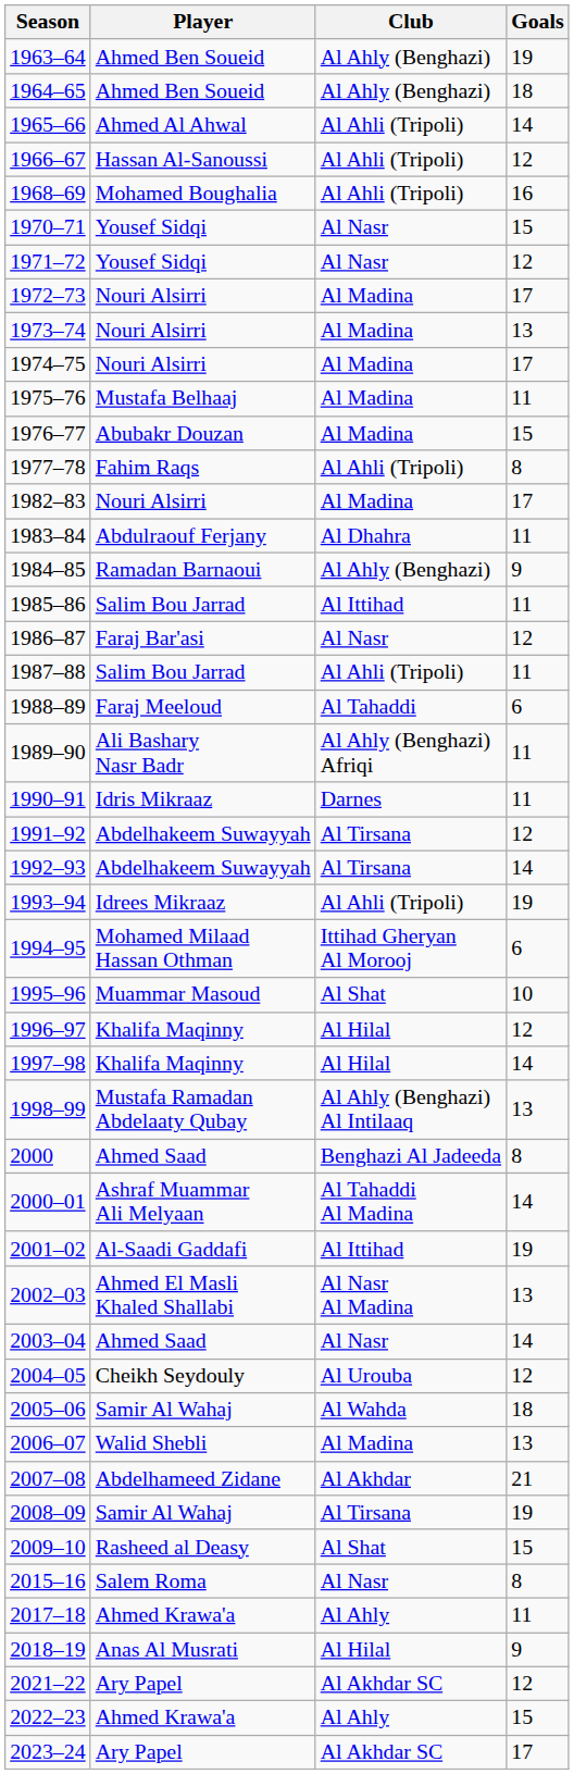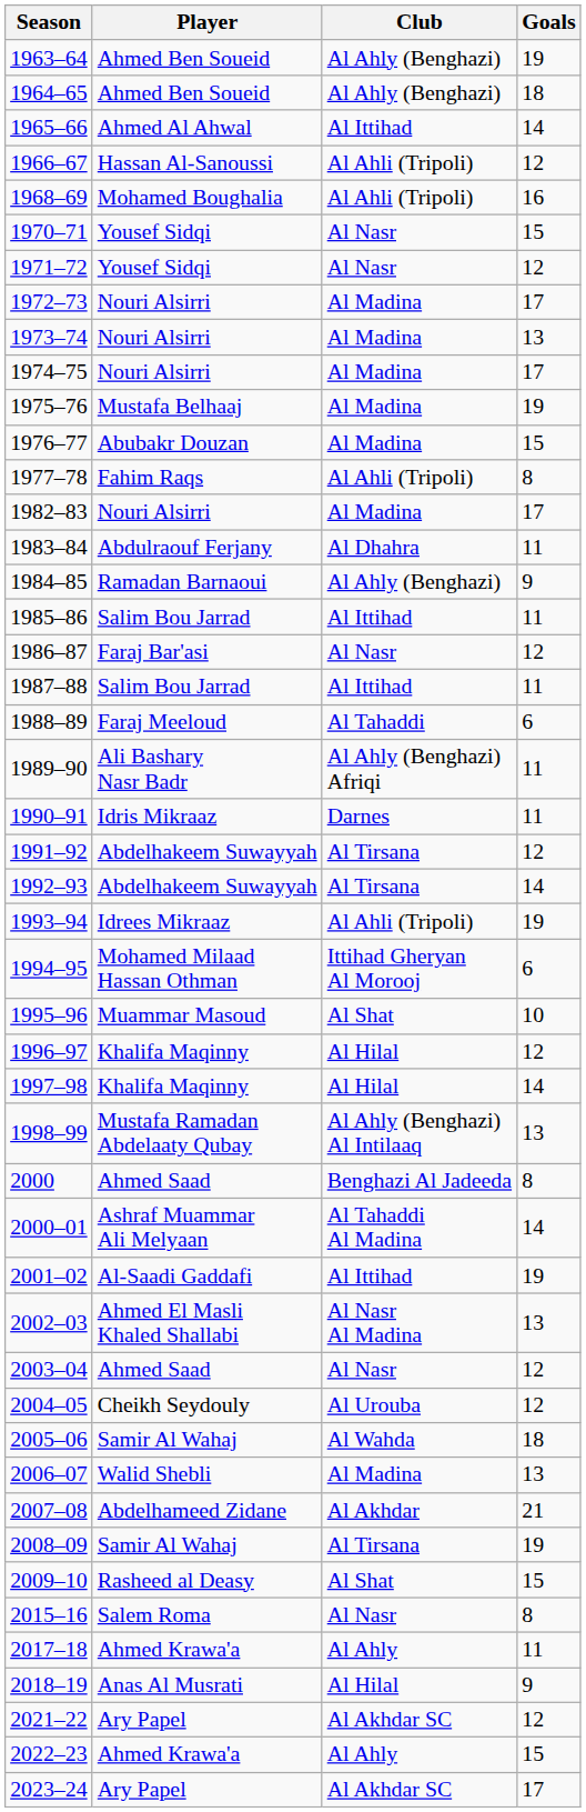 <table class="wikitable sortable mw-collapsible">
 <tr>
 <th>Season</th>
 <th>Player</th>
 <th>Club</th>
 <th>Goals</th>
 </tr>
 <tr>
 <td><a href='#'>1963–64</a></td>
 <td style="text-align:left;"> <a href='#'>Ahmed Ben Soueid</a></td>
 <td><a href='#'>Al Ahly</a> (Benghazi)</td>
 <td>19</td>
 </tr>
 <tr>
 <td><a href='#'>1964–65</a></td>
 <td style="text-align:left;"> <a href='#'>Ahmed Ben Soueid</a></td>
 <td><a href='#'>Al Ahly</a> (Benghazi)</td>
 <td>18</td>
 </tr>
 <tr>
 <td><a href='#'>1965–66</a></td>
 <td style="text-align:left;"> <a href='#'>Ahmed Al Ahwal</a></td>
-<td><a href='#'>Al Ahli</a> (Tripoli)</td>
+<td><a href='#'>Al Ittihad</a></td>
 <td>14</td>
 </tr>
 <tr>
 <td><a href='#'>1966–67</a></td>
 <td style="text-align:left;"> <a href='#'>Hassan Al-Sanoussi</a></td>
 <td><a href='#'>Al Ahli</a> (Tripoli)</td>
 <td>12</td>
 </tr>
 <tr>
 <td><a href='#'>1968–69</a></td>
 <td style="text-align:left;"> <a href='#'>Mohamed Boughalia</a></td>
 <td><a href='#'>Al Ahli</a> (Tripoli)</td>
 <td>16</td>
 </tr>
 <tr>
 <td><a href='#'>1970–71</a></td>
 <td style="text-align:left;"> <a href='#'>Yousef Sidqi</a></td>
 <td><a href='#'>Al Nasr</a></td>
 <td>15</td>
 </tr>
 <tr>
 <td><a href='#'>1971–72</a></td>
 <td style="text-align:left;"> <a href='#'>Yousef Sidqi</a></td>
 <td><a href='#'>Al Nasr</a></td>
 <td>12</td>
 </tr>
 <tr>
 <td><a href='#'>1972–73</a></td>
 <td style="text-align:left;"> <a href='#'>Nouri Alsirri</a></td>
 <td><a href='#'>Al Madina</a></td>
 <td>17</td>
 </tr>
 <tr>
 <td><a href='#'>1973–74</a></td>
 <td style="text-align:left;"> <a href='#'>Nouri Alsirri</a></td>
 <td><a href='#'>Al Madina</a></td>
 <td>13</td>
 </tr>
 <tr>
 <td>1974–75</td>
 <td style="text-align:left;"> <a href='#'>Nouri Alsirri</a></td>
 <td><a href='#'>Al Madina</a></td>
 <td>17</td>
 </tr>
 <tr>
 <td>1975–76</td>
 <td style="text-align:left;"> <a href='#'>Mustafa Belhaaj</a></td>
 <td><a href='#'>Al Madina</a></td>
-<td>11</td>
+<td>19</td>
 </tr>
 <tr>
 <td>1976–77</td>
 <td style="text-align:left;"> <a href='#'>Abubakr Douzan</a></td>
 <td><a href='#'>Al Madina</a></td>
 <td>15</td>
 </tr>
 <tr>
 <td>1977–78</td>
 <td style="text-align:left;"> <a href='#'>Fahim Raqs</a></td>
 <td><a href='#'>Al Ahli</a> (Tripoli)</td>
 <td>8</td>
 </tr>
 <tr>
 <td>1982–83</td>
 <td style="text-align:left;"> <a href='#'>Nouri Alsirri</a></td>
 <td><a href='#'>Al Madina</a></td>
 <td>17</td>
 </tr>
 <tr>
 <td>1983–84</td>
 <td style="text-align:left;"> <a href='#'>Abdulraouf Ferjany</a></td>
 <td><a href='#'>Al Dhahra</a></td>
 <td>11</td>
 </tr>
 <tr>
 <td>1984–85</td>
 <td style="text-align:left;"> <a href='#'>Ramadan Barnaoui</a></td>
 <td><a href='#'>Al Ahly</a> (Benghazi)</td>
 <td>9</td>
 </tr>
 <tr>
 <td>1985–86</td>
 <td style="text-align:left;"> <a href='#'>Salim Bou Jarrad</a></td>
 <td><a href='#'>Al Ittihad</a></td>
 <td>11</td>
 </tr>
 <tr>
 <td>1986–87</td>
 <td style="text-align:left;"> <a href='#'>Faraj Bar'asi</a></td>
 <td><a href='#'>Al Nasr</a></td>
 <td>12</td>
 </tr>
 <tr>
 <td>1987–88</td>
 <td style="text-align:left;"> <a href='#'>Salim Bou Jarrad</a></td>
-<td><a href='#'>Al Ahli</a> (Tripoli)</td>
+<td><a href='#'>Al Ittihad</a></td>
 <td>11</td>
 </tr>
 <tr>
 <td>1988–89</td>
 <td style="text-align:left;"> <a href='#'>Faraj Meeloud</a></td>
 <td><a href='#'>Al Tahaddi</a></td>
 <td>6</td>
 </tr>
 <tr>
 <td>1989–90</td>
 <td style="text-align:left;"> <a href='#'>Ali Bashary</a> <br>  <a href='#'>Nasr Badr</a></td>
 <td><a href='#'>Al Ahly</a> (Benghazi) <br> Afriqi</td>
 <td>11</td>
 </tr>
 <tr>
 <td><a href='#'>1990–91</a></td>
 <td style="text-align:left;"> <a href='#'>Idris Mikraaz</a></td>
 <td><a href='#'>Darnes</a></td>
 <td>11</td>
 </tr>
 <tr>
 <td><a href='#'>1991–92</a></td>
 <td style="text-align:left;"> <a href='#'>Abdelhakeem Suwayyah</a></td>
 <td><a href='#'>Al Tirsana</a></td>
 <td>12</td>
 </tr>
 <tr>
 <td><a href='#'>1992–93</a></td>
 <td style="text-align:left;"> <a href='#'>Abdelhakeem Suwayyah</a></td>
 <td><a href='#'>Al Tirsana</a></td>
 <td>14</td>
 </tr>
 <tr>
 <td><a href='#'>1993–94</a></td>
 <td style="text-align:left;"> <a href='#'>Idrees Mikraaz</a></td>
 <td><a href='#'>Al Ahli</a> (Tripoli)</td>
 <td>19</td>
 </tr>
 <tr>
 <td><a href='#'>1994–95</a></td>
 <td style="text-align:left;"> <a href='#'>Mohamed Milaad</a> <br>  <a href='#'>Hassan Othman</a></td>
 <td><a href='#'>Ittihad Gheryan</a> <br> <a href='#'>Al Morooj</a></td>
 <td>6</td>
 </tr>
 <tr>
 <td><a href='#'>1995–96</a></td>
 <td style="text-align:left;"> <a href='#'>Muammar Masoud</a></td>
 <td><a href='#'>Al Shat</a></td>
 <td>10</td>
 </tr>
 <tr>
 <td><a href='#'>1996–97</a></td>
 <td style="text-align:left;"> <a href='#'>Khalifa Maqinny</a></td>
 <td><a href='#'>Al Hilal</a></td>
 <td>12</td>
 </tr>
 <tr>
 <td><a href='#'>1997–98</a></td>
 <td style="text-align:left;"> <a href='#'>Khalifa Maqinny</a></td>
 <td><a href='#'>Al Hilal</a></td>
 <td>14</td>
 </tr>
 <tr>
 <td><a href='#'>1998–99</a></td>
 <td style="text-align:left;"> <a href='#'>Mustafa Ramadan</a> <br>  <a href='#'>Abdelaaty Qubay</a></td>
 <td><a href='#'>Al Ahly</a> (Benghazi) <br> <a href='#'>Al Intilaaq</a></td>
 <td>13</td>
 </tr>
 <tr>
 <td><a href='#'>2000</a></td>
 <td style="text-align:left;"> <a href='#'>Ahmed Saad</a></td>
 <td><a href='#'>Benghazi Al Jadeeda</a></td>
 <td>8</td>
 </tr>
 <tr>
 <td><a href='#'>2000–01</a></td>
 <td style="text-align:left;"> <a href='#'>Ashraf Muammar</a> <br>  <a href='#'>Ali Melyaan</a></td>
 <td><a href='#'>Al Tahaddi</a> <br> <a href='#'>Al Madina</a></td>
 <td>14</td>
 </tr>
 <tr>
 <td><a href='#'>2001–02</a></td>
 <td style="text-align:left;"> <a href='#'>Al-Saadi Gaddafi</a></td>
 <td><a href='#'>Al Ittihad</a></td>
 <td>19</td>
 </tr>
 <tr>
 <td><a href='#'>2002–03</a></td>
 <td style="text-align:left;"> <a href='#'>Ahmed El Masli</a> <br>  <a href='#'>Khaled Shallabi</a></td>
 <td><a href='#'>Al Nasr</a> <br> <a href='#'>Al Madina</a></td>
 <td>13</td>
 </tr>
 <tr>
 <td><a href='#'>2003–04</a></td>
 <td style="text-align:left;"> <a href='#'>Ahmed Saad</a></td>
 <td><a href='#'>Al Nasr</a></td>
-<td>14</td>
+<td>12</td>
 </tr>
 <tr>
 <td><a href='#'>2004–05</a></td>
 <td style="text-align:left;"> Cheikh Seydouly</td>
 <td><a href='#'>Al Urouba</a></td>
 <td>12</td>
 </tr>
 <tr>
 <td><a href='#'>2005–06</a></td>
 <td style="text-align:left;"> <a href='#'>Samir Al Wahaj</a></td>
 <td><a href='#'>Al Wahda</a></td>
 <td>18</td>
 </tr>
 <tr>
 <td><a href='#'>2006–07</a></td>
 <td style="text-align:left;"> <a href='#'>Walid Shebli</a></td>
 <td><a href='#'>Al Madina</a></td>
 <td>13</td>
 </tr>
 <tr>
 <td><a href='#'>2007–08</a></td>
 <td style="text-align:left;"> <a href='#'>Abdelhameed Zidane</a></td>
 <td><a href='#'>Al Akhdar</a></td>
 <td>21</td>
 </tr>
 <tr>
 <td><a href='#'>2008–09</a></td>
 <td style="text-align:left;"> <a href='#'>Samir Al Wahaj</a></td>
 <td><a href='#'>Al Tirsana</a></td>
 <td>19</td>
 </tr>
 <tr>
 <td><a href='#'>2009–10</a></td>
 <td style="text-align:left;"> <a href='#'>Rasheed al Deasy</a></td>
 <td><a href='#'>Al Shat</a></td>
 <td>15</td>
 </tr>
 <tr>
 <td><a href='#'>2015–16</a></td>
 <td> <a href='#'>Salem Roma</a></td>
 <td><a href='#'>Al Nasr</a></td>
 <td>8</td>
 </tr>
 <tr>
 <td><a href='#'>2017–18</a></td>
 <td> <a href='#'>Ahmed Krawa'a</a></td>
 <td><a href='#'>Al Ahly</a></td>
 <td>11</td>
 </tr>
 <tr>
 <td><a href='#'>2018–19</a></td>
 <td> <a href='#'>Anas Al Musrati</a></td>
 <td><a href='#'>Al Hilal</a></td>
 <td>9</td>
 </tr>
 <tr>
 <td><a href='#'>2021–22</a></td>
 <td> <a href='#'>Ary Papel</a></td>
 <td><a href='#'>Al Akhdar SC</a></td>
 <td>12</td>
 </tr>
 <tr>
 <td><a href='#'>2022–23</a></td>
 <td> <a href='#'>Ahmed Krawa'a</a></td>
 <td><a href='#'>Al Ahly</a></td>
 <td>15</td>
 </tr>
 <tr>
 <td><a href='#'>2023–24</a></td>
 <td> <a href='#'>Ary Papel</a></td>
 <td><a href='#'>Al Akhdar SC</a></td>
 <td>17</td>
 </tr>
 </table>
